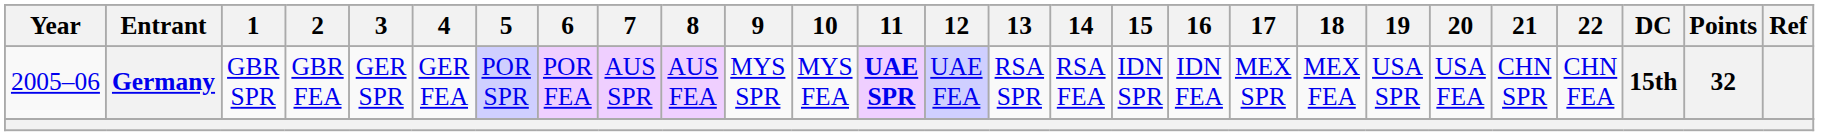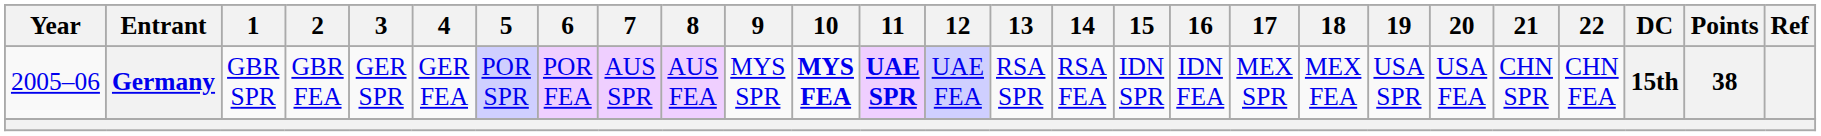 <table class="wikitable" style="text-align:center; font-size:85%">
 <tr>
 <th>Year</th>
 <th>Entrant</th>
 <th>1</th>
 <th>2</th>
 <th>3</th>
 <th>4</th>
 <th>5</th>
 <th>6</th>
 <th>7</th>
 <th>8</th>
 <th>9</th>
 <th>10</th>
 <th>11</th>
 <th>12</th>
 <th>13</th>
 <th>14</th>
 <th>15</th>
 <th>16</th>
 <th>17</th>
 <th>18</th>
 <th>19</th>
 <th>20</th>
 <th>21</th>
 <th>22</th>
 <th>DC</th>
 <th>Points</th>
 <th>Ref</th>
 </tr>
 <tr>
 <td nowrap><a href='#'>2005–06</a></td>
 <th nowrap><a href='#'>Germany</a></th>
 <td><a href='#'>GBR<br>SPR</a></td>
 <td><a href='#'>GBR<br>FEA</a></td>
 <td><a href='#'>GER<br>SPR</a></td>
 <td><a href='#'>GER<br>FEA</a></td>
 <td style="background:#CFCFFF;"><a href='#'>POR<br>SPR</a><br></td>
 <td style="background:#EFCFFF;"><a href='#'>POR<br>FEA</a><br></td>
 <td style="background:#EFCFFF;"><a href='#'>AUS<br>SPR</a><br></td>
 <td style="background:#EFCFFF;"><a href='#'>AUS<br>FEA</a><br></td>
 <td><a href='#'>MYS<br>SPR</a></td>
-<td><a href='#'>MYS<br>FEA</a></td>
+<td><strong><a href='#'>MYS<br>FEA</a></strong></td>
 <td style="background:#EFCFFF;"><strong><a href='#'>UAE<br>SPR</a><br></strong></td>
 <td style="background:#CFCFFF;"><a href='#'>UAE<br>FEA</a><br></td>
 <td><a href='#'>RSA<br>SPR</a></td>
 <td><a href='#'>RSA<br>FEA</a></td>
 <td><a href='#'>IDN<br>SPR</a></td>
 <td><a href='#'>IDN<br>FEA</a></td>
 <td><a href='#'>MEX<br>SPR</a></td>
 <td><a href='#'>MEX<br>FEA</a></td>
 <td><a href='#'>USA<br>SPR</a></td>
 <td><a href='#'>USA<br>FEA</a></td>
 <td><a href='#'>CHN<br>SPR</a></td>
 <td><a href='#'>CHN<br>FEA</a></td>
 <th>15th</th>
-<th>32</th>
+<th>38</th>
 <th></th>
 </tr>
 <tr>
 </tr>
 <tr>
 <th colspan="27"></th>
 </tr>
 </table>
